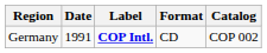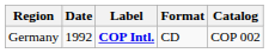 <table class="wikitable">
 <tr>
 <th>Region</th>
 <th>Date</th>
 <th>Label</th>
 <th>Format</th>
 <th>Catalog</th>
 </tr>
 <tr>
 <td>Germany</td>
-<td>1991</td>
+<td>1992</td>
 <td><strong><a href='#'>COP Intl.</a></strong></td>
 <td>CD</td>
 <td>COP 002</td>
 </tr>
 </table>
